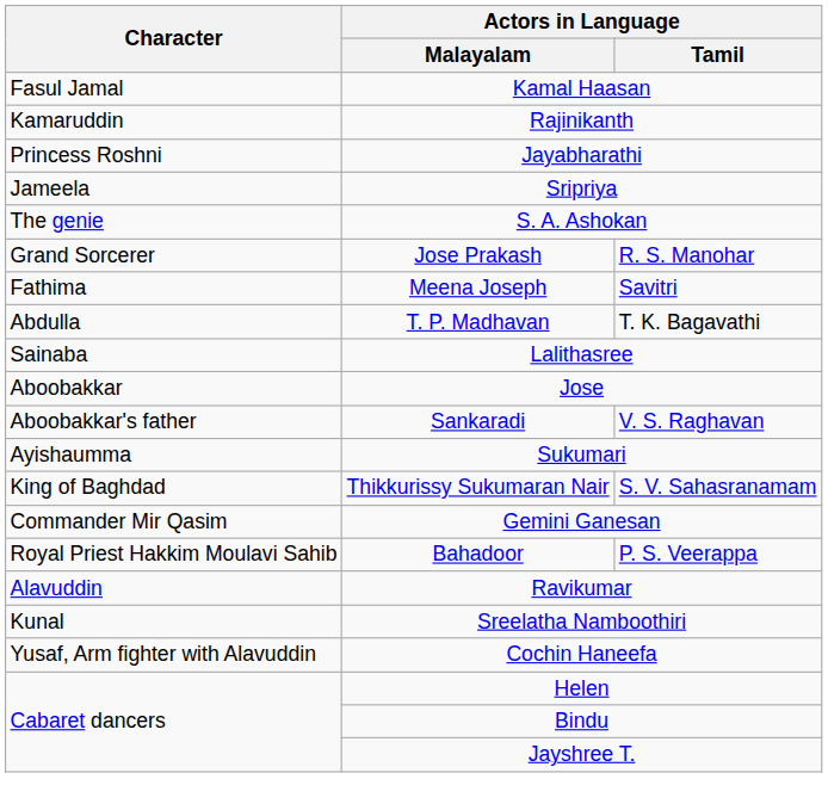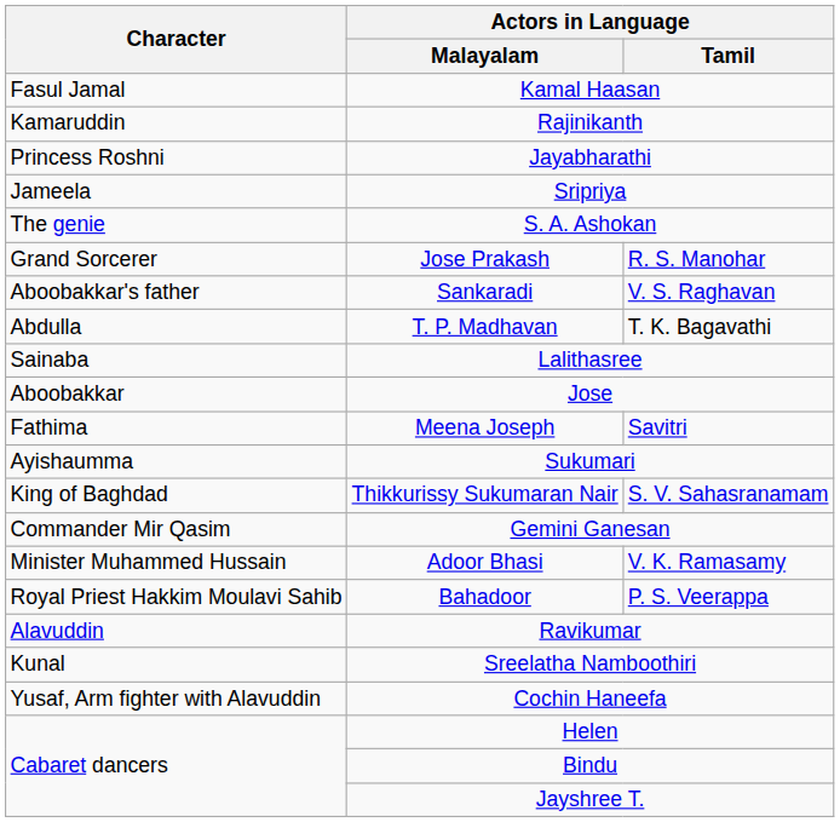 <table class="wikitable">
 <tr>
 <th rowspan="2">Character</th>
 <th colspan="2">Actors in Language</th>
 </tr>
 <tr>
 <th>Malayalam</th>
 <th>Tamil</th>
 </tr>
 <tr>
 <td>Fasul Jamal</td>
 <td ! colspan="2" style="text-align:center;"><a href='#'>Kamal Haasan</a></td>
 </tr>
 <tr>
 <td>Kamaruddin</td>
 <td ! colspan="2" style="text-align:center;"><a href='#'>Rajinikanth</a></td>
 </tr>
 <tr>
 <td>Princess Roshni</td>
 <td ! colspan="2" style="text-align:center;"><a href='#'>Jayabharathi</a></td>
 </tr>
 <tr>
 <td>Jameela</td>
 <td colspan="2" style="text-align:center;" !><a href='#'>Sripriya</a></td>
 </tr>
 <tr>
 <td>The <a href='#'>genie</a></td>
 <td ! colspan="2" style="text-align:center;"><a href='#'>S. A. Ashokan</a></td>
 </tr>
 <tr>
 <td>Grand Sorcerer</td>
 <td style="text-align:center;"><a href='#'>Jose Prakash</a></td>
 <td><a href='#'>R. S. Manohar</a></td>
 </tr>
 <tr>
-<td>Fathima</td>
-<td style="text-align:center;"><a href='#'>Meena Joseph</a></td>
-<td><a href='#'>Savitri</a></td>
+<td>Aboobakkar's father</td>
+<td style="text-align:center;"><a href='#'>Sankaradi</a></td>
+<td><a href='#'>V. S. Raghavan</a></td>
 </tr>
 <tr>
 <td>Abdulla</td>
 <td style="text-align:center;"><a href='#'>T. P. Madhavan</a></td>
 <td>T. K. Bagavathi</td>
 </tr>
 <tr>
 <td>Sainaba</td>
 <td colspan="2" style="text-align:center;" !><a href='#'>Lalithasree</a></td>
 </tr>
 <tr>
 <td>Aboobakkar</td>
 <td colspan="2" style="text-align:center;" !><a href='#'>Jose</a></td>
 </tr>
 <tr>
-<td>Aboobakkar's father</td>
-<td style="text-align:center;"><a href='#'>Sankaradi</a></td>
-<td><a href='#'>V. S. Raghavan</a></td>
+<td>Fathima</td>
+<td style="text-align:center;"><a href='#'>Meena Joseph</a></td>
+<td><a href='#'>Savitri</a></td>
 </tr>
 <tr>
 <td>Ayishaumma</td>
 <td colspan="2" style="text-align:center;" !><a href='#'>Sukumari</a></td>
 </tr>
 <tr>
 <td>King of Baghdad</td>
 <td><a href='#'>Thikkurissy Sukumaran Nair</a></td>
 <td><a href='#'>S. V. Sahasranamam</a></td>
 </tr>
 <tr>
 <td>Commander Mir Qasim</td>
 <td ! colspan="2" style="text-align:center;"><a href='#'>Gemini Ganesan</a></td>
+</tr>
+<tr>
+<td>Minister Muhammed Hussain</td>
+<td style="text-align:center;"><a href='#'>Adoor Bhasi</a></td>
+<td><a href='#'>V. K. Ramasamy</a></td>
 </tr>
 <tr>
 <td>Royal Priest Hakkim Moulavi Sahib</td>
 <td style="text-align:center;"><a href='#'>Bahadoor</a></td>
 <td><a href='#'>P. S. Veerappa</a></td>
 </tr>
 <tr>
 <td><a href='#'>Alavuddin</a></td>
 <td ! colspan="2" style="text-align:center;"><a href='#'>Ravikumar</a></td>
 </tr>
 <tr>
 <td>Kunal</td>
 <td ! colspan="2" style="text-align:center;"><a href='#'>Sreelatha Namboothiri</a></td>
 </tr>
 <tr>
 <td>Yusaf, Arm fighter with Alavuddin</td>
 <td ! colspan="2"style="text-align:center;"><a href='#'>Cochin Haneefa</a></td>
 </tr>
 <tr>
 <td rowspan="3"><a href='#'>Cabaret</a> dancers</td>
 <td ! colspan="2"style="text-align:center;"><a href='#'>Helen</a></td>
 </tr>
 <tr>
 <td ! colspan="2"style="text-align:center;"><a href='#'>Bindu</a></td>
 </tr>
 <tr>
 <td ! colspan="2"style="text-align:center;"><a href='#'>Jayshree T.</a></td>
 </tr>
 </table>
